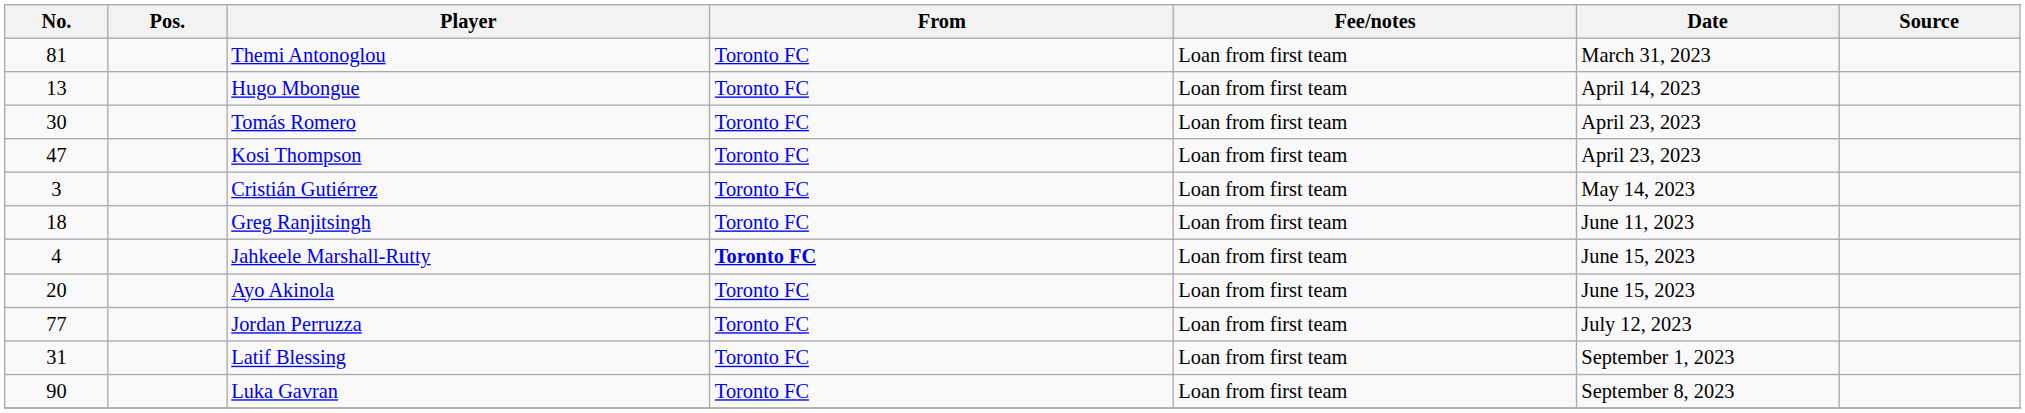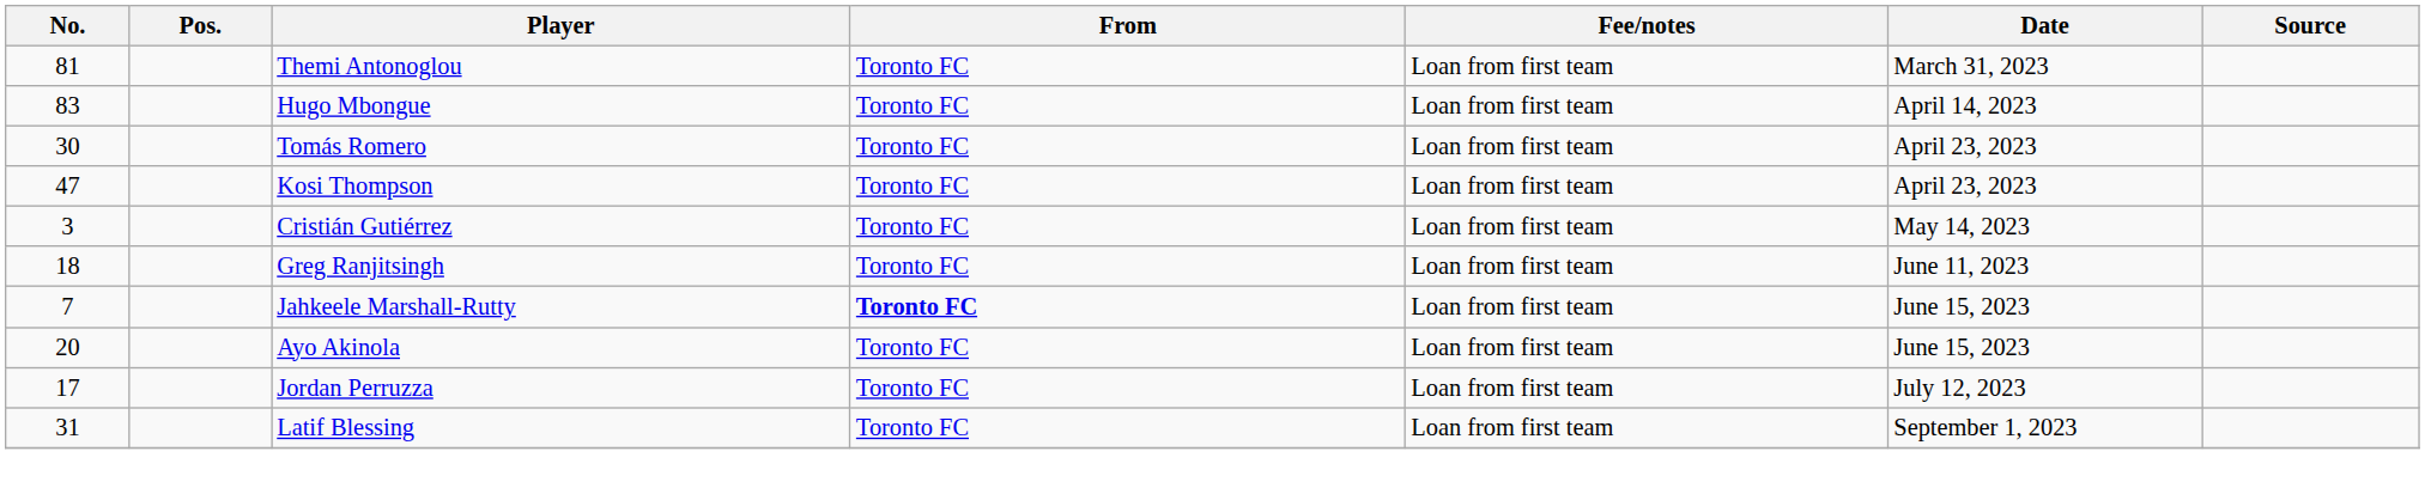 <table class="wikitable sortable" style=" text-align:center; font-size:95%; width:95%; text-align:left;">
 <tr>
 <th>No.</th>
 <th>Pos.</th>
 <th scope="col" style="width: 24%;">Player</th>
 <th scope="col" style="width: 23%;">From</th>
 <th scope="col" style="width: 20%;">Fee/notes</th>
 <th scope="col" style="width: 13%;">Date</th>
 <th>Source</th>
 </tr>
 <tr>
 <td align=center>81</td>
 <td align=center></td>
 <td> <a href='#'>Themi Antonoglou</a></td>
 <td> <a href='#'>Toronto FC</a></td>
 <td>Loan from first team</td>
 <td>March 31, 2023</td>
 <td></td>
 </tr>
 <tr>
-<td align=center>13</td>
+<td align=center>83</td>
 <td align=center></td>
 <td> <a href='#'>Hugo Mbongue</a></td>
 <td> <a href='#'>Toronto FC</a></td>
 <td>Loan from first team</td>
 <td>April 14, 2023</td>
 <td></td>
 </tr>
 <tr>
 <td align=center>30</td>
 <td align=center></td>
 <td> <a href='#'>Tomás Romero</a></td>
 <td> <a href='#'>Toronto FC</a></td>
 <td>Loan from first team</td>
 <td>April 23, 2023</td>
 <td></td>
 </tr>
 <tr>
 <td align=center>47</td>
 <td align=center></td>
 <td> <a href='#'>Kosi Thompson</a></td>
 <td> <a href='#'>Toronto FC</a></td>
 <td>Loan from first team</td>
 <td>April 23, 2023</td>
 <td></td>
 </tr>
 <tr>
 <td align=center>3</td>
 <td align=center></td>
 <td> <a href='#'>Cristián Gutiérrez</a></td>
 <td> <a href='#'>Toronto FC</a></td>
 <td>Loan from first team</td>
 <td>May 14, 2023</td>
 <td></td>
 </tr>
 <tr>
 <td align=center>18</td>
 <td align=center></td>
 <td> <a href='#'>Greg Ranjitsingh</a></td>
 <td> <a href='#'>Toronto FC</a></td>
 <td>Loan from first team</td>
 <td>June 11, 2023</td>
 <td></td>
 </tr>
 <tr>
-<td align=center>4</td>
+<td align=center>7</td>
 <td align=center></td>
 <td> <a href='#'>Jahkeele Marshall-Rutty</a></td>
 <td><strong> <a href='#'>Toronto FC</a></strong></td>
 <td>Loan from first team</td>
 <td>June 15, 2023</td>
 <td></td>
 </tr>
 <tr>
 <td align=center>20</td>
 <td align=center></td>
 <td> <a href='#'>Ayo Akinola</a></td>
 <td> <a href='#'>Toronto FC</a></td>
 <td>Loan from first team</td>
 <td>June 15, 2023</td>
 <td></td>
 </tr>
 <tr>
-<td align=center>77</td>
+<td align=center>17</td>
 <td align=center></td>
 <td> <a href='#'>Jordan Perruzza</a></td>
 <td> <a href='#'>Toronto FC</a></td>
 <td>Loan from first team</td>
 <td>July 12, 2023</td>
 <td></td>
 </tr>
 <tr>
 <td align=center>31</td>
 <td align=center></td>
 <td> <a href='#'>Latif Blessing</a></td>
 <td> <a href='#'>Toronto FC</a></td>
 <td>Loan from first team</td>
 <td>September 1, 2023</td>
 <td></td>
 </tr>
 <tr>
-<td align=center>90</td>
-<td align=center></td>
-<td> <a href='#'>Luka Gavran</a></td>
-<td> <a href='#'>Toronto FC</a></td>
-<td>Loan from first team</td>
-<td>September 8, 2023</td>
-<td></td>
-</tr>
-<tr>
 </tr>
 </table>
